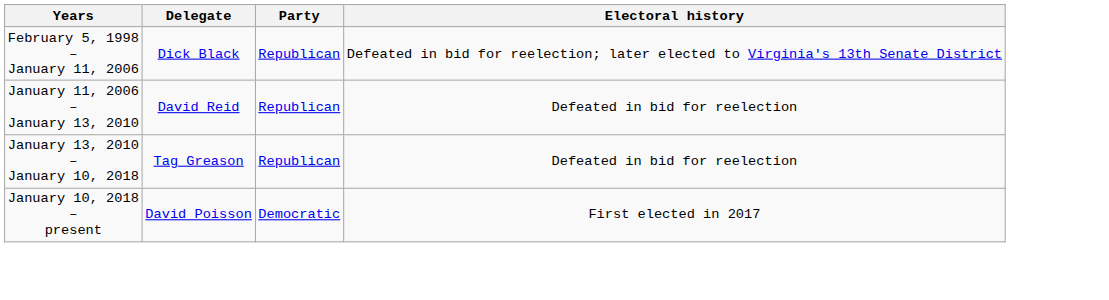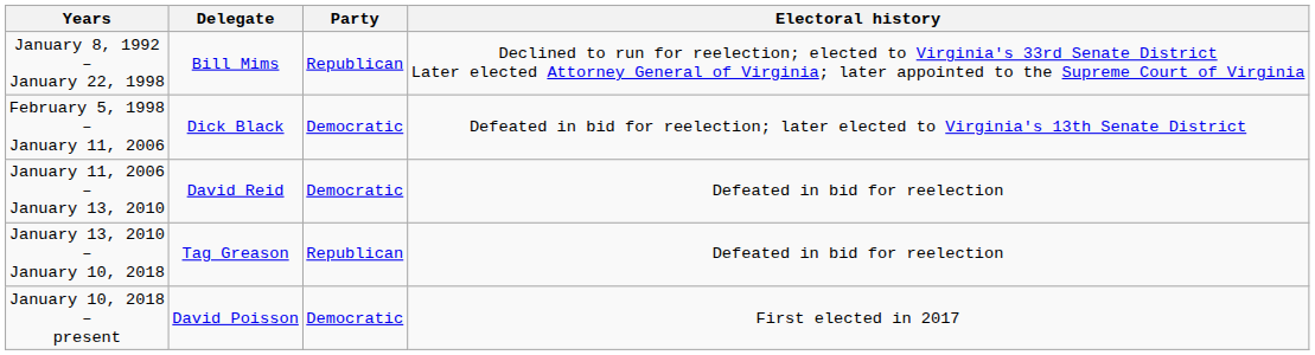 <table class=wikitable style="text-align:center">
 <tr valign=bottom>
 <th>Years</th>
 <th>Delegate</th>
 <th>Party</th>
 <th>Electoral history</th>
 </tr>
 <tr>
+<td nowrap><span>January 8, 1992</span><br>–<br><span>January 22, 1998</span></td>
+<td><a href='#'>Bill Mims</a></td>
+<td><a href='#'>Republican</a></td>
+<td>Declined to run for reelection; elected to <a href='#'>Virginia's 33rd Senate District</a><br>Later elected <a href='#'>Attorney General of Virginia</a>; later appointed to the <a href='#'>Supreme Court of Virginia</a></td>
+</tr>
+<tr>
 <td nowrap><span>February 5, 1998</span><br>–<br><span>January 11, 2006</span></td>
 <td><a href='#'>Dick Black</a></td>
-<td><a href='#'>Republican</a></td>
+<td><a href='#'>Democratic</a></td>
 <td>Defeated in bid for reelection; later elected to <a href='#'>Virginia's 13th Senate District</a></td>
 </tr>
 <tr>
 <td nowrap><span>January 11, 2006</span><br>–<br><span>January 13, 2010</span></td>
 <td><a href='#'>David Reid</a></td>
-<td><a href='#'>Republican</a></td>
+<td><a href='#'>Democratic</a></td>
 <td>Defeated in bid for reelection</td>
 </tr>
 <tr>
 <td nowrap><span>January 13, 2010</span><br>–<br><span>January 10, 2018</span></td>
 <td><a href='#'>Tag Greason</a></td>
 <td><a href='#'>Republican</a></td>
 <td>Defeated in bid for reelection</td>
 </tr>
 <tr>
 <td nowrap><span>January 10, 2018</span><br>–<br><span>present</span></td>
 <td><a href='#'>David Poisson</a></td>
 <td><a href='#'>Democratic</a></td>
 <td>First elected in 2017</td>
 </tr>
 </table>
